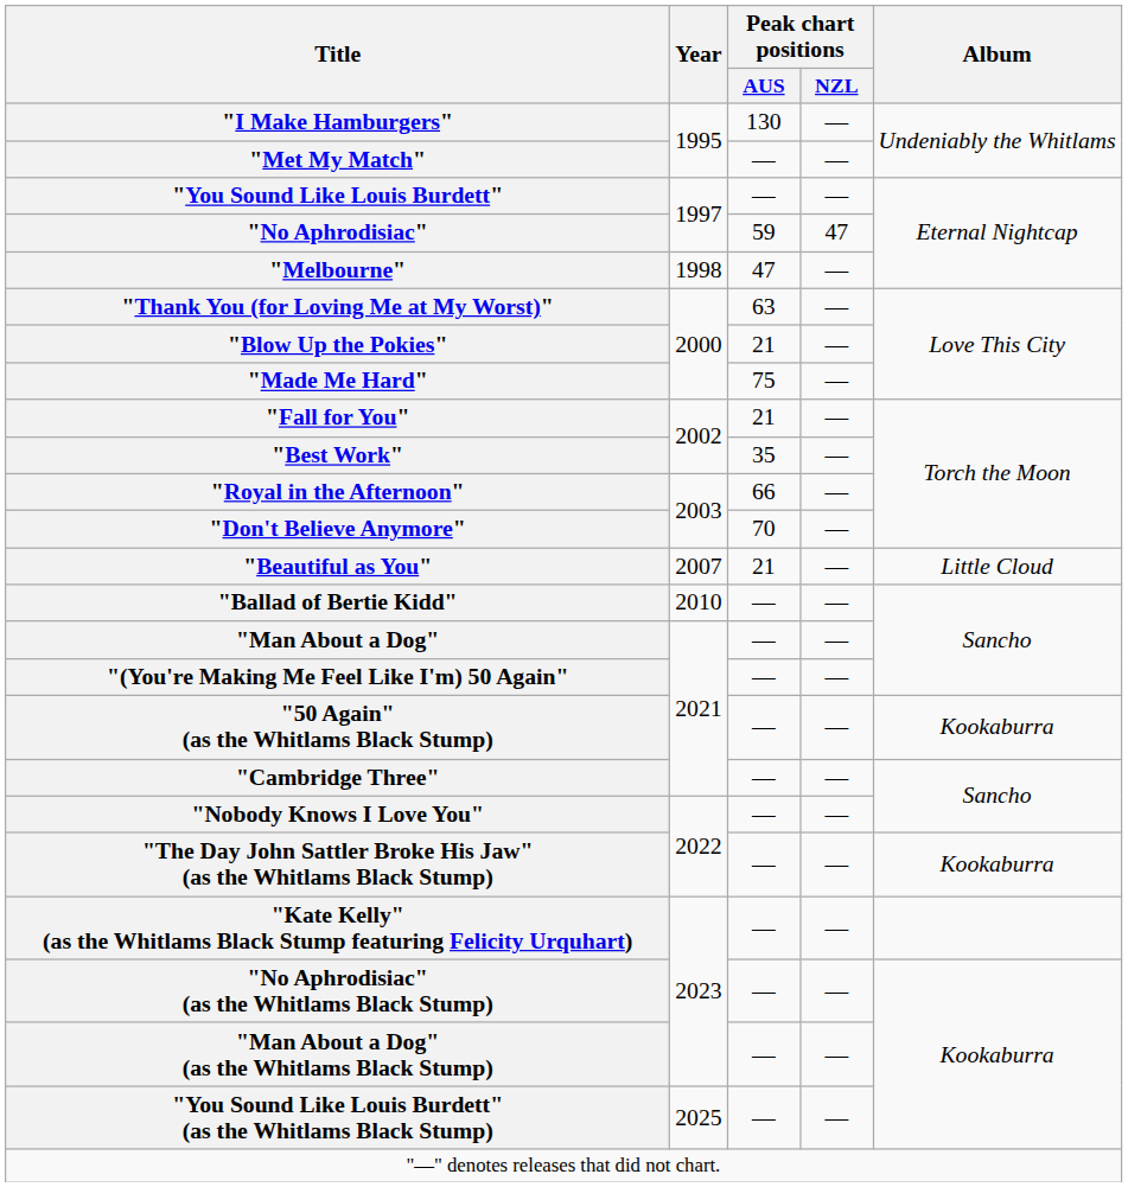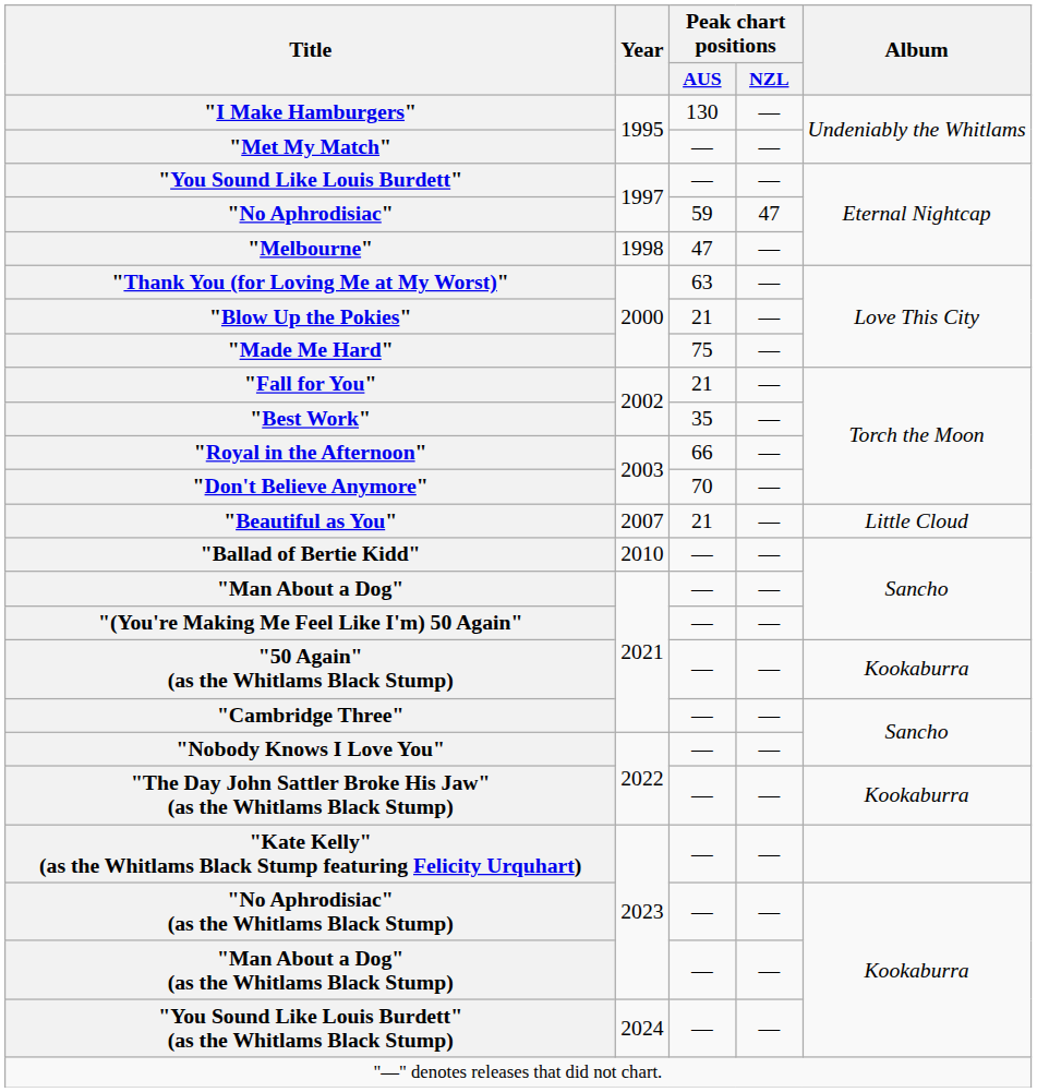 <table class="wikitable plainrowheaders" style="text-align:center;" border="1">
 <tr>
 <th scope="col" rowspan="2" style="width:28em;">Title</th>
 <th scope="col" rowspan="2">Year</th>
 <th scope="col" colspan="2">Peak chart positions</th>
 <th scope="col" rowspan="2">Album</th>
 </tr>
 <tr>
 <th scope="col" style="width:3em;font-size:90%;"><a href='#'>AUS</a><br></th>
 <th scope="col" style="width:3em;font-size:90%;"><a href='#'>NZL</a><br></th>
 </tr>
 <tr>
 <th scope="row">"<a href='#'>I Make Hamburgers</a>"</th>
 <td rowspan=2>1995</td>
 <td>130</td>
 <td>—</td>
 <td rowspan=2><em>Undeniably the Whitlams</em></td>
 </tr>
 <tr>
 <th scope="row">"<a href='#'>Met My Match</a>"</th>
 <td>—</td>
 <td>—</td>
 </tr>
 <tr>
 <th scope="row">"<a href='#'>You Sound Like Louis Burdett</a>"</th>
 <td rowspan="2">1997</td>
 <td>—</td>
 <td>—</td>
 <td rowspan="3"><em>Eternal Nightcap</em></td>
 </tr>
 <tr>
 <th scope="row">"<a href='#'>No Aphrodisiac</a>"</th>
 <td>59</td>
 <td>47</td>
 </tr>
 <tr>
 <th scope="row">"<a href='#'>Melbourne</a>"</th>
 <td>1998</td>
 <td>47</td>
 <td>—</td>
 </tr>
 <tr>
 <th scope="row">"<a href='#'>Thank You (for Loving Me at My Worst)</a>"</th>
 <td rowspan="3">2000</td>
 <td>63</td>
 <td>—</td>
 <td rowspan="3"><em>Love This City</em></td>
 </tr>
 <tr>
 <th scope="row">"<a href='#'>Blow Up the Pokies</a>"</th>
 <td>21</td>
 <td>—</td>
 </tr>
 <tr>
 <th scope="row">"<a href='#'>Made Me Hard</a>"</th>
 <td>75</td>
 <td>—</td>
 </tr>
 <tr>
 <th scope="row">"<a href='#'>Fall for You</a>"</th>
 <td rowspan="2">2002</td>
 <td>21</td>
 <td>—</td>
 <td rowspan="4"><em>Torch the Moon</em></td>
 </tr>
 <tr>
 <th scope="row">"<a href='#'>Best Work</a>"</th>
 <td>35</td>
 <td>—</td>
 </tr>
 <tr>
 <th scope="row">"<a href='#'>Royal in the Afternoon</a>"</th>
 <td rowspan="2">2003</td>
 <td>66</td>
 <td>—</td>
 </tr>
 <tr>
 <th scope="row">"<a href='#'>Don't Believe Anymore</a>"</th>
 <td>70</td>
 <td>—</td>
 </tr>
 <tr>
 <th scope="row">"<a href='#'>Beautiful as You</a>"</th>
 <td>2007</td>
 <td>21</td>
 <td>—</td>
 <td><em>Little Cloud</em></td>
 </tr>
 <tr>
 <th scope="row">"Ballad of Bertie Kidd"</th>
 <td>2010</td>
 <td>—</td>
 <td>—</td>
 <td rowspan="3"><em>Sancho</em></td>
 </tr>
 <tr>
 <th scope="row">"Man About a Dog"</th>
 <td rowspan="4">2021</td>
 <td>—</td>
 <td>—</td>
 </tr>
 <tr>
 <th scope="row">"(You're Making Me Feel Like I'm) 50 Again"</th>
 <td>—</td>
 <td>—</td>
 </tr>
 <tr>
 <th scope="row">"50 Again" <br> (as the Whitlams Black Stump)</th>
 <td>—</td>
 <td>—</td>
 <td><em>Kookaburra</em></td>
 </tr>
 <tr>
 <th scope="row">"Cambridge Three"</th>
 <td>—</td>
 <td>—</td>
 <td rowspan="2"><em>Sancho</em></td>
 </tr>
 <tr>
 <th scope="row">"Nobody Knows I Love You"</th>
 <td rowspan="2">2022</td>
 <td>—</td>
 <td>—</td>
 </tr>
 <tr>
 <th scope="row">"The Day John Sattler Broke His Jaw" <br> (as the Whitlams Black Stump)</th>
 <td>—</td>
 <td>—</td>
 <td><em>Kookaburra</em></td>
 </tr>
 <tr>
 <th scope="row">"Kate Kelly" <br> (as the Whitlams Black Stump featuring <a href='#'>Felicity Urquhart</a>)</th>
 <td rowspan="3">2023</td>
 <td>—</td>
 <td>—</td>
 <td></td>
 </tr>
 <tr>
 <th scope="row">"No Aphrodisiac" <br> (as the Whitlams Black Stump)</th>
 <td>—</td>
 <td>—</td>
 <td rowspan="3"><em>Kookaburra</em></td>
 </tr>
 <tr>
 <th scope="row">"Man About a Dog" <br> (as the Whitlams Black Stump)</th>
 <td>—</td>
 <td>—</td>
 </tr>
 <tr>
 <th scope="row">"You Sound Like Louis Burdett" <br> (as the Whitlams Black Stump)</th>
-<td>2025</td>
+<td>2024</td>
 <td>—</td>
 <td>—</td>
 </tr>
 <tr>
 <td align="center" colspan="5" style="font-size: 85%">"—" denotes releases that did not chart.</td>
 </tr>
 </table>
